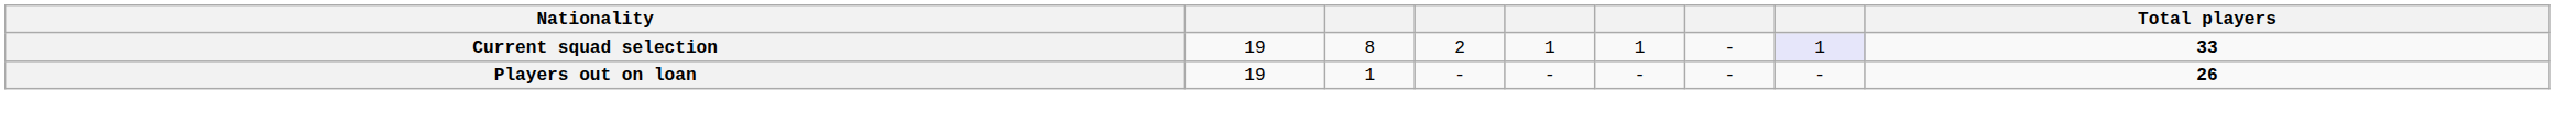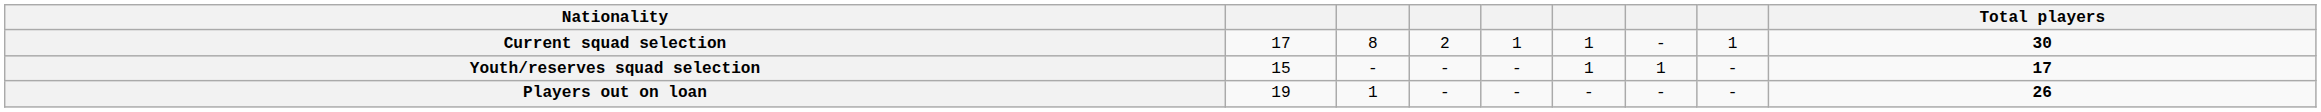 <table class="wikitable" style="width:100%; font-size:85%;">
 <tr valign=top>
 <th align=center>Nationality</th>
 <th align=center></th>
 <th align=center></th>
 <th align=center></th>
 <th align=center></th>
 <th align=center></th>
 <th align=center></th>
 <th align=center></th>
 <th align=center>Total players</th>
 </tr>
 <tr>
 <th align=center>Current squad selection</th>
-<td align=center>19</td>
+<td align=center>17</td>
 <td align=center>8</td>
 <td align=center>2</td>
 <td align=center>1</td>
 <td align=center>1</td>
 <td align=center>-</td>
-<td align=center style="background: lavender;">1</td>
-<td align=center><strong>33</strong></td>
+<td align=center>1</td>
+<td align=center><strong>30</strong></td>
+</tr>
+<tr>
+<th align=center>Youth/reserves squad selection</th>
+<td align=center>15</td>
+<td align=center>-</td>
+<td align=center>-</td>
+<td align=center>-</td>
+<td align=center>1</td>
+<td align=center>1</td>
+<td align=center>-</td>
+<td align=center><strong>17</strong></td>
 </tr>
 <tr>
 <th align=center>Players out on loan</th>
 <td align=center>19</td>
 <td align=center>1</td>
 <td align=center>-</td>
 <td align=center>-</td>
 <td align=center>-</td>
 <td align=center>-</td>
 <td align=center>-</td>
 <td align=center><strong>26</strong></td>
 </tr>
 </table>
